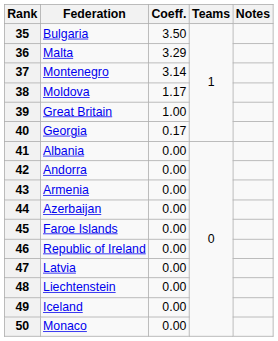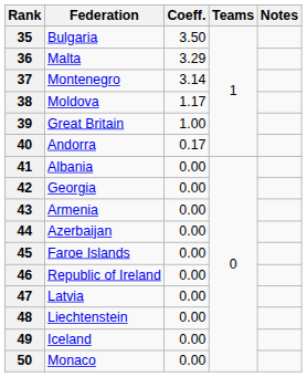 <table class="wikitable">
 <tr>
 <th>Rank</th>
 <th>Federation</th>
 <th>Coeff.</th>
 <th>Teams</th>
 <th>Notes</th>
 </tr>
 <tr>
 <th>35</th>
 <td> <a href='#'>Bulgaria</a></td>
 <td align=right>3.50</td>
 <td align=center rowspan=6>1</td>
 <td></td>
 </tr>
 <tr>
 <th>36</th>
 <td> <a href='#'>Malta</a></td>
 <td align=right>3.29</td>
 <td></td>
 </tr>
 <tr>
 <th>37</th>
 <td> <a href='#'>Montenegro</a></td>
 <td align=right>3.14</td>
 <td></td>
 </tr>
 <tr>
 <th>38</th>
 <td> <a href='#'>Moldova</a></td>
 <td align=right>1.17</td>
 <td></td>
 </tr>
 <tr>
 <th>39</th>
 <td> <a href='#'>Great Britain</a></td>
 <td align=right>1.00</td>
 <td></td>
 </tr>
 <tr>
 <th>40</th>
-<td> <a href='#'>Georgia</a></td>
+<td> <a href='#'>Andorra</a></td>
 <td align=right>0.17</td>
 <td></td>
 </tr>
 <tr>
 <th>41</th>
 <td> <a href='#'>Albania</a></td>
 <td align=right>0.00</td>
 <td align=center rowspan=10>0</td>
 <td></td>
 </tr>
 <tr>
 <th>42</th>
-<td> <a href='#'>Andorra</a></td>
+<td> <a href='#'>Georgia</a></td>
 <td align=right>0.00</td>
 <td></td>
 </tr>
 <tr>
 <th>43</th>
 <td> <a href='#'>Armenia</a></td>
 <td align=right>0.00</td>
 <td></td>
 </tr>
 <tr>
 <th>44</th>
 <td> <a href='#'>Azerbaijan</a></td>
 <td align=right>0.00</td>
 <td></td>
 </tr>
 <tr>
 <th>45</th>
 <td> <a href='#'>Faroe Islands</a></td>
 <td align=right>0.00</td>
 <td></td>
 </tr>
 <tr>
 <th>46</th>
 <td> <a href='#'>Republic of Ireland</a></td>
 <td align=right>0.00</td>
 <td></td>
 </tr>
 <tr>
 <th>47</th>
 <td> <a href='#'>Latvia</a></td>
 <td align=right>0.00</td>
 <td></td>
 </tr>
 <tr>
 <th>48</th>
 <td> <a href='#'>Liechtenstein</a></td>
 <td align=right>0.00</td>
 <td></td>
 </tr>
 <tr>
 <th>49</th>
 <td> <a href='#'>Iceland</a></td>
 <td align=right>0.00</td>
 <td></td>
 </tr>
 <tr>
 <th>50</th>
 <td> <a href='#'>Monaco</a></td>
 <td align=right>0.00</td>
 <td></td>
 </tr>
 </table>
